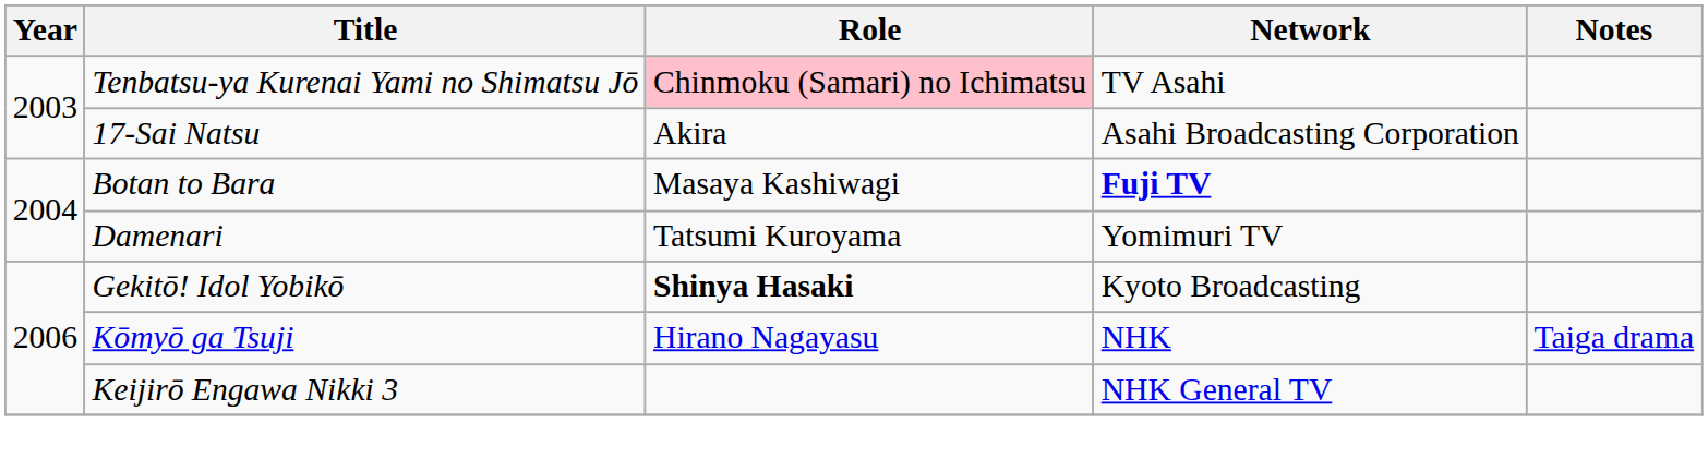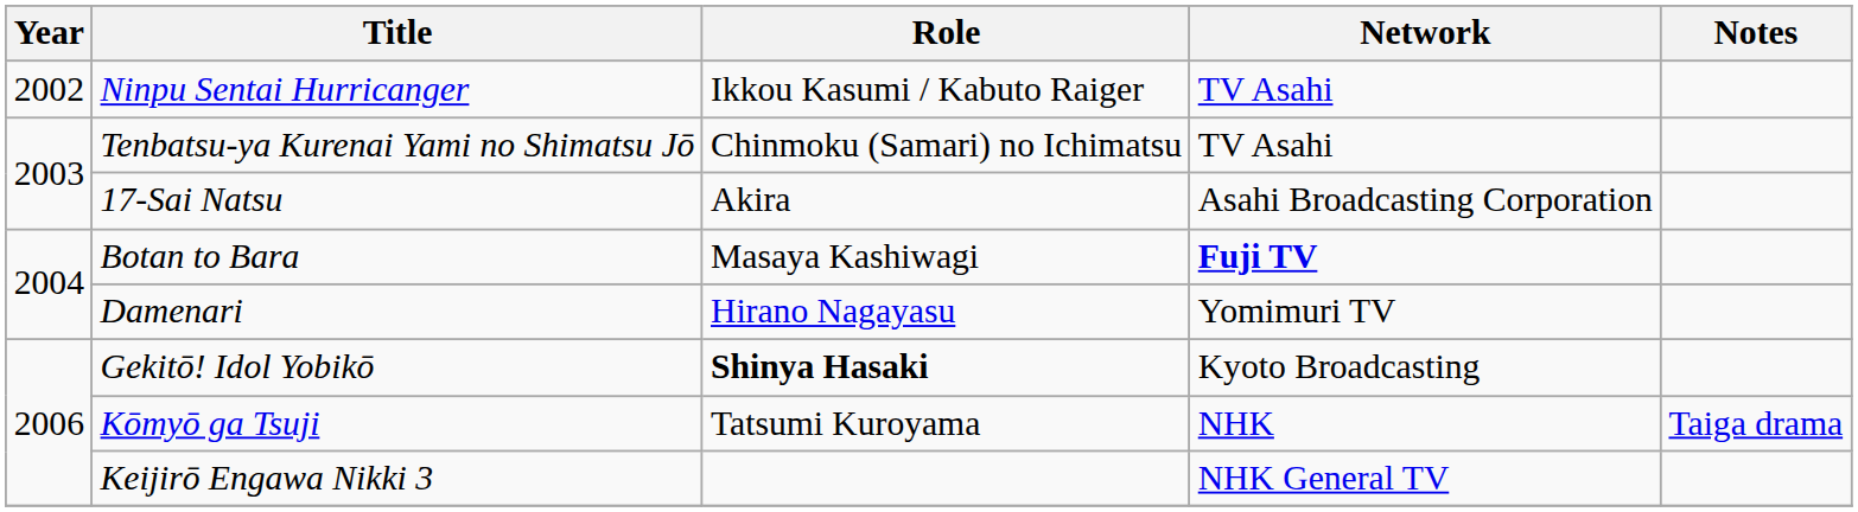 <table class="wikitable">
 <tr>
 <th>Year</th>
 <th>Title</th>
 <th>Role</th>
 <th>Network</th>
 <th>Notes</th>
 </tr>
 <tr>
+<td>2002</td>
+<td><em><a href='#'>Ninpu Sentai Hurricanger</a></em></td>
+<td>Ikkou Kasumi / Kabuto Raiger</td>
+<td><a href='#'>TV Asahi</a></td>
+<td></td>
+</tr>
+<tr>
 <td rowspan="2">2003</td>
 <td><em>Tenbatsu-ya Kurenai Yami no Shimatsu Jō</em></td>
-<td style="background: pink;">Chinmoku (Samari) no Ichimatsu</td>
+<td>Chinmoku (Samari) no Ichimatsu</td>
 <td>TV Asahi</td>
 <td></td>
 </tr>
 <tr>
 <td><em>17-Sai Natsu</em></td>
 <td>Akira</td>
 <td>Asahi Broadcasting Corporation</td>
 <td></td>
 </tr>
 <tr>
 <td rowspan="2">2004</td>
 <td><em>Botan to Bara</em></td>
 <td>Masaya Kashiwagi</td>
 <td><strong><a href='#'>Fuji TV</a></strong></td>
 <td></td>
 </tr>
 <tr>
 <td><em>Damenari</em></td>
-<td>Tatsumi Kuroyama</td>
+<td><a href='#'>Hirano Nagayasu</a></td>
 <td>Yomimuri TV</td>
 <td></td>
 </tr>
 <tr>
 <td rowspan="3">2006</td>
 <td><em>Gekitō! Idol Yobikō</em></td>
 <td><strong>Shinya Hasaki</strong></td>
 <td>Kyoto Broadcasting</td>
 <td></td>
 </tr>
 <tr>
 <td><em><a href='#'>Kōmyō ga Tsuji</a></em></td>
-<td><a href='#'>Hirano Nagayasu</a></td>
+<td>Tatsumi Kuroyama</td>
 <td><a href='#'>NHK</a></td>
 <td><a href='#'>Taiga drama</a></td>
 </tr>
 <tr>
 <td><em>Keijirō Engawa Nikki 3</em></td>
 <td></td>
 <td><a href='#'>NHK General TV</a></td>
 <td></td>
 </tr>
 <tr>
 </tr>
 </table>
